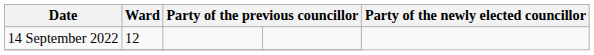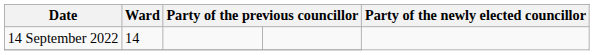 <table class="wikitable">
 <tr>
 <th>Date</th>
 <th>Ward</th>
 <th colspan=2>Party of the previous councillor</th>
 <th colspan=2>Party of the newly elected councillor</th>
 </tr>
 <tr>
 <td>14 September 2022</td>
-<td>12</td>
+<td>14</td>
 <td></td>
 <td></td>
 </tr>
 <tr>
 </tr>
 </table>
